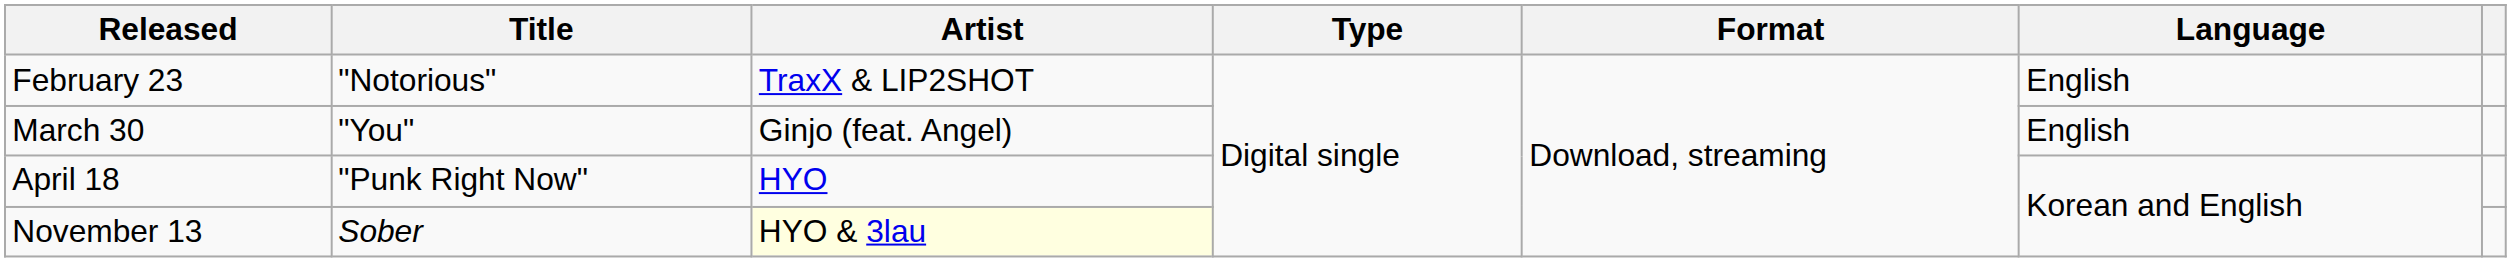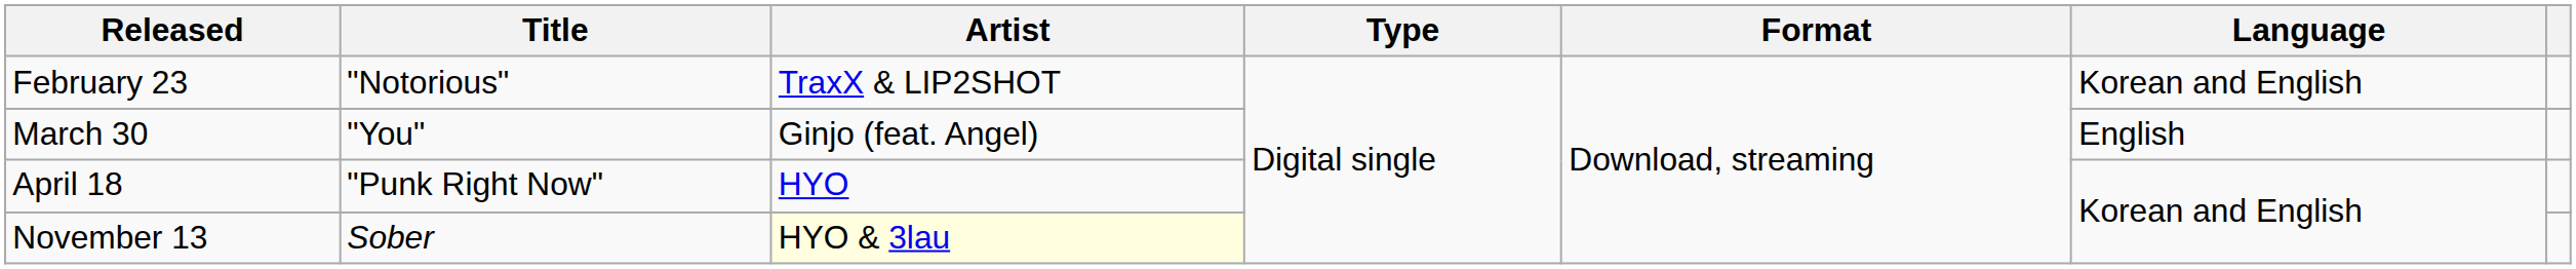 <table class="wikitable" width="100%">
 <tr>
 <th scope="col">Released</th>
 <th scope="col">Title</th>
 <th scope="col">Artist</th>
 <th scope="col">Type</th>
 <th scope="col">Format</th>
 <th scope="col">Language</th>
 <th scope="col" class="unsortable"></th>
 </tr>
 <tr>
 <td>February 23</td>
 <td>"Notorious"</td>
 <td><a href='#'>TraxX</a> & LIP2SHOT</td>
 <td rowspan="4">Digital single</td>
 <td rowspan="4">Download, streaming</td>
-<td>English</td>
+<td>Korean and English</td>
 <td></td>
 </tr>
 <tr>
 <td>March 30</td>
 <td>"You"</td>
 <td>Ginjo (feat. Angel)</td>
 <td>English</td>
 <td></td>
 </tr>
 <tr>
 <td>April 18</td>
 <td>"Punk Right Now"</td>
 <td><a href='#'>HYO</a></td>
 <td rowspan="2">Korean and English</td>
 <td></td>
 </tr>
 <tr>
 <td>November 13</td>
 <td><em>Sober</em></td>
 <td style="background: lightyellow;">HYO & <a href='#'>3lau</a></td>
 <td></td>
 </tr>
 </table>
